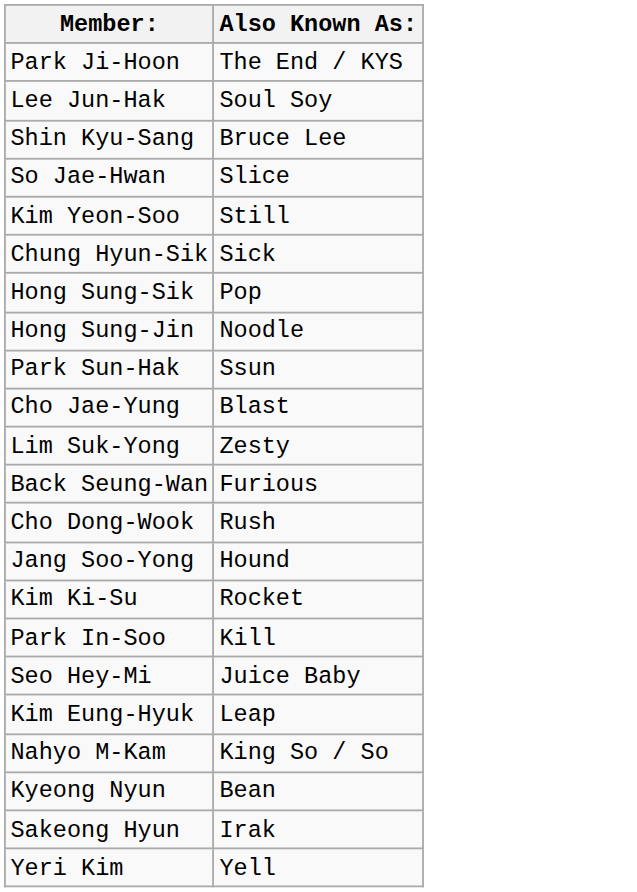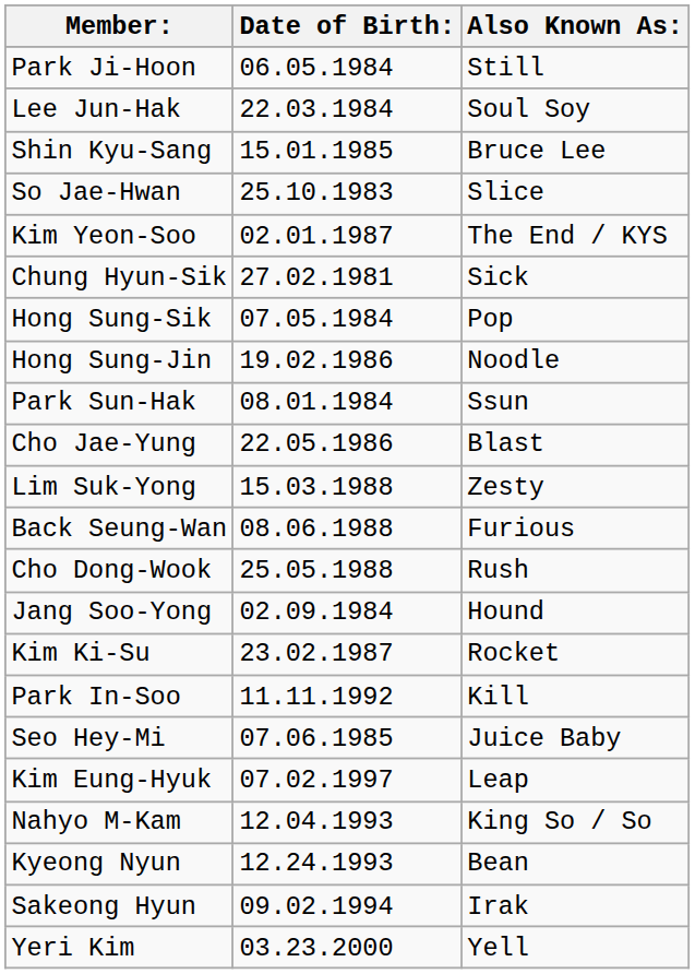 <table class="wikitable">
 <tr>
 <th>Member:</th>
+<th>Date of Birth:</th>
 <th>Also Known As:</th>
 </tr>
 <tr>
 <td>Park Ji-Hoon</td>
-<td>The End / KYS</td>
+<td>06.05.1984</td>
+<td>Still</td>
 </tr>
 <tr>
 <td>Lee Jun-Hak</td>
+<td>22.03.1984</td>
 <td>Soul Soy</td>
 </tr>
 <tr>
 <td>Shin Kyu-Sang</td>
+<td>15.01.1985</td>
 <td>Bruce Lee</td>
 </tr>
 <tr>
 <td>So Jae-Hwan</td>
+<td>25.10.1983</td>
 <td>Slice</td>
 </tr>
 <tr>
 <td>Kim Yeon-Soo</td>
-<td>Still</td>
+<td>02.01.1987</td>
+<td>The End / KYS</td>
 </tr>
 <tr>
 <td>Chung Hyun-Sik</td>
+<td>27.02.1981</td>
 <td>Sick</td>
 </tr>
 <tr>
 <td>Hong Sung-Sik</td>
+<td>07.05.1984</td>
 <td>Pop</td>
 </tr>
 <tr>
 <td>Hong Sung-Jin</td>
+<td>19.02.1986</td>
 <td>Noodle</td>
 </tr>
 <tr>
 <td>Park Sun-Hak</td>
+<td>08.01.1984</td>
 <td>Ssun</td>
 </tr>
 <tr>
 <td>Cho Jae-Yung</td>
+<td>22.05.1986</td>
 <td>Blast</td>
 </tr>
 <tr>
 <td>Lim Suk-Yong</td>
+<td>15.03.1988</td>
 <td>Zesty</td>
 </tr>
 <tr>
 <td>Back Seung-Wan</td>
+<td>08.06.1988</td>
 <td>Furious</td>
 </tr>
 <tr>
 <td>Cho Dong-Wook</td>
+<td>25.05.1988</td>
 <td>Rush</td>
 </tr>
 <tr>
 <td>Jang Soo-Yong</td>
+<td>02.09.1984</td>
 <td>Hound</td>
 </tr>
 <tr>
 <td>Kim Ki-Su</td>
+<td>23.02.1987</td>
 <td>Rocket</td>
 </tr>
 <tr>
 <td>Park In-Soo</td>
+<td>11.11.1992</td>
 <td>Kill</td>
 </tr>
 <tr>
 <td>Seo Hey-Mi</td>
+<td>07.06.1985</td>
 <td>Juice Baby</td>
 </tr>
 <tr>
 <td>Kim Eung-Hyuk</td>
+<td>07.02.1997</td>
 <td>Leap</td>
 </tr>
 <tr>
 <td>Nahyo M-Kam</td>
+<td>12.04.1993</td>
 <td>King So / So</td>
 </tr>
 <tr>
 <td>Kyeong Nyun</td>
+<td>12.24.1993</td>
 <td>Bean</td>
 </tr>
 <tr>
 <td>Sakeong Hyun</td>
+<td>09.02.1994</td>
 <td>Irak</td>
 </tr>
 <tr>
 <td>Yeri Kim</td>
+<td>03.23.2000</td>
 <td>Yell</td>
 </tr>
 </table>
